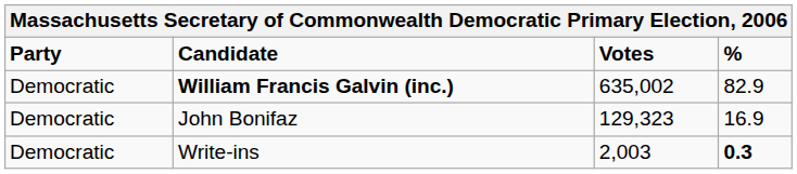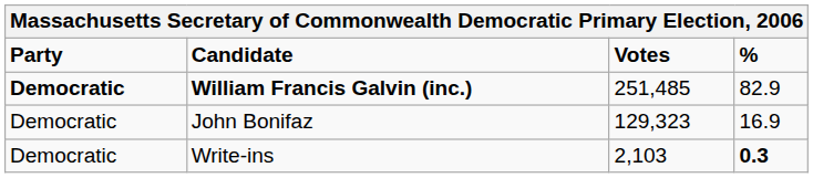 <table class="wikitable">
 <tr>
 <th colspan="4">Massachusetts Secretary of Commonwealth Democratic Primary Election, 2006</th>
 </tr>
 <tr>
 <td><strong>Party</strong></td>
 <td><strong>Candidate</strong></td>
 <td><strong>Votes</strong></td>
 <td><strong>%</strong></td>
 </tr>
 <tr>
-<td>Democratic</td>
+<td><strong>Democratic</strong></td>
 <td><strong>William Francis Galvin (inc.)</strong></td>
-<td>635,002</td>
+<td>251,485</td>
 <td>82.9</td>
 </tr>
 <tr>
 <td>Democratic</td>
 <td>John Bonifaz</td>
 <td>129,323</td>
 <td>16.9</td>
 </tr>
 <tr>
 <td>Democratic</td>
 <td>Write-ins</td>
-<td>2,003</td>
+<td>2,103</td>
 <td><strong>0.3</strong></td>
 </tr>
 </table>
